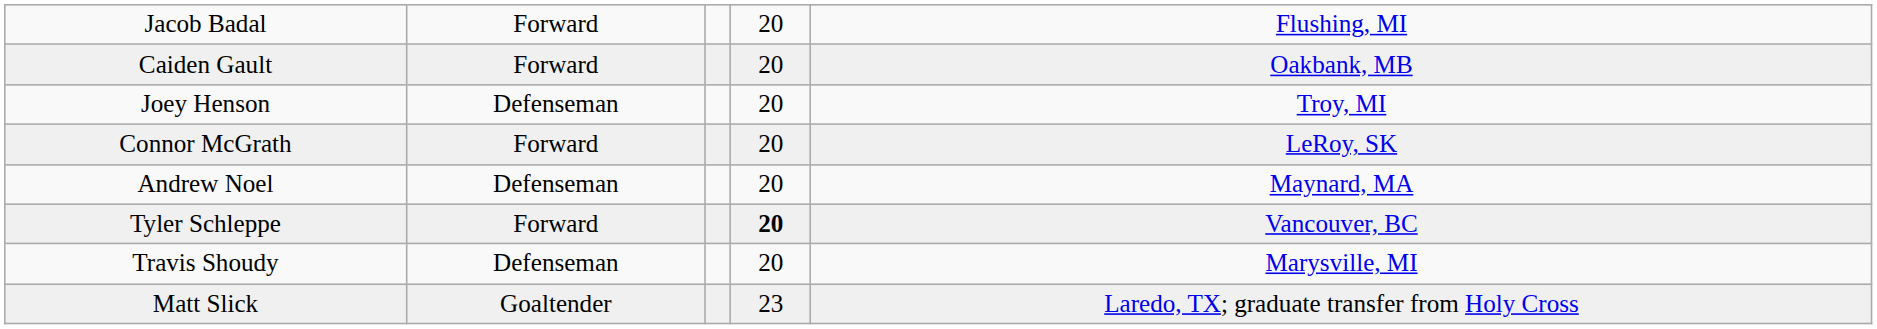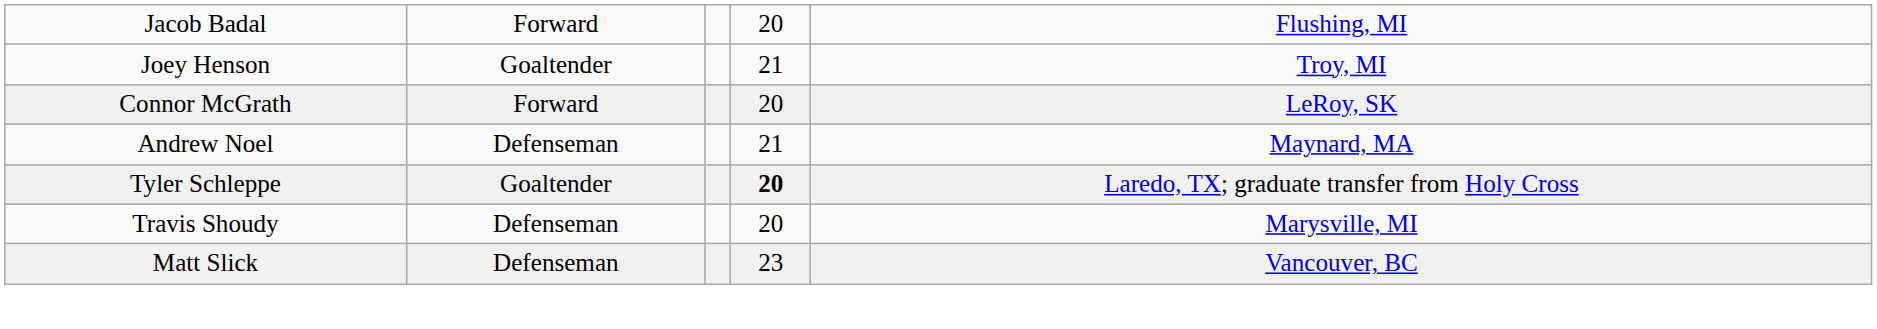 <table class="wikitable" width="60%">
 <tr align="center" bgcolor="">
 <td>Jacob Badal</td>
 <td>Forward</td>
 <td></td>
 <td>20</td>
 <td><a href='#'>Flushing, MI</a></td>
 </tr>
-<tr align="center" bgcolor="f0f0f0">
-<td>Caiden Gault</td>
-<td>Forward</td>
-<td></td>
-<td>20</td>
-<td><a href='#'>Oakbank, MB</a></td>
-</tr>
 <tr align="center" bgcolor="">
 <td>Joey Henson</td>
-<td>Defenseman</td>
+<td>Goaltender</td>
 <td></td>
-<td>20</td>
+<td>21</td>
 <td><a href='#'>Troy, MI</a></td>
 </tr>
 <tr align="center" bgcolor="f0f0f0">
 <td>Connor McGrath</td>
 <td>Forward</td>
 <td></td>
 <td>20</td>
 <td><a href='#'>LeRoy, SK</a></td>
 </tr>
 <tr align="center" bgcolor="">
 <td>Andrew Noel</td>
 <td>Defenseman</td>
 <td></td>
-<td>20</td>
+<td>21</td>
 <td><a href='#'>Maynard, MA</a></td>
 </tr>
 <tr align="center" bgcolor="f0f0f0">
 <td>Tyler Schleppe</td>
-<td>Forward</td>
+<td>Goaltender</td>
 <td></td>
 <td><strong>20</strong></td>
-<td><a href='#'>Vancouver, BC</a></td>
+<td><a href='#'>Laredo, TX</a>; graduate transfer from <a href='#'>Holy Cross</a></td>
 </tr>
 <tr align="center" bgcolor="">
 <td>Travis Shoudy</td>
 <td>Defenseman</td>
 <td></td>
 <td>20</td>
 <td><a href='#'>Marysville, MI</a></td>
 </tr>
 <tr align="center" bgcolor="f0f0f0">
 <td>Matt Slick</td>
-<td>Goaltender</td>
+<td>Defenseman</td>
 <td></td>
 <td>23</td>
-<td><a href='#'>Laredo, TX</a>; graduate transfer from <a href='#'>Holy Cross</a></td>
+<td><a href='#'>Vancouver, BC</a></td>
 </tr>
 </table>
